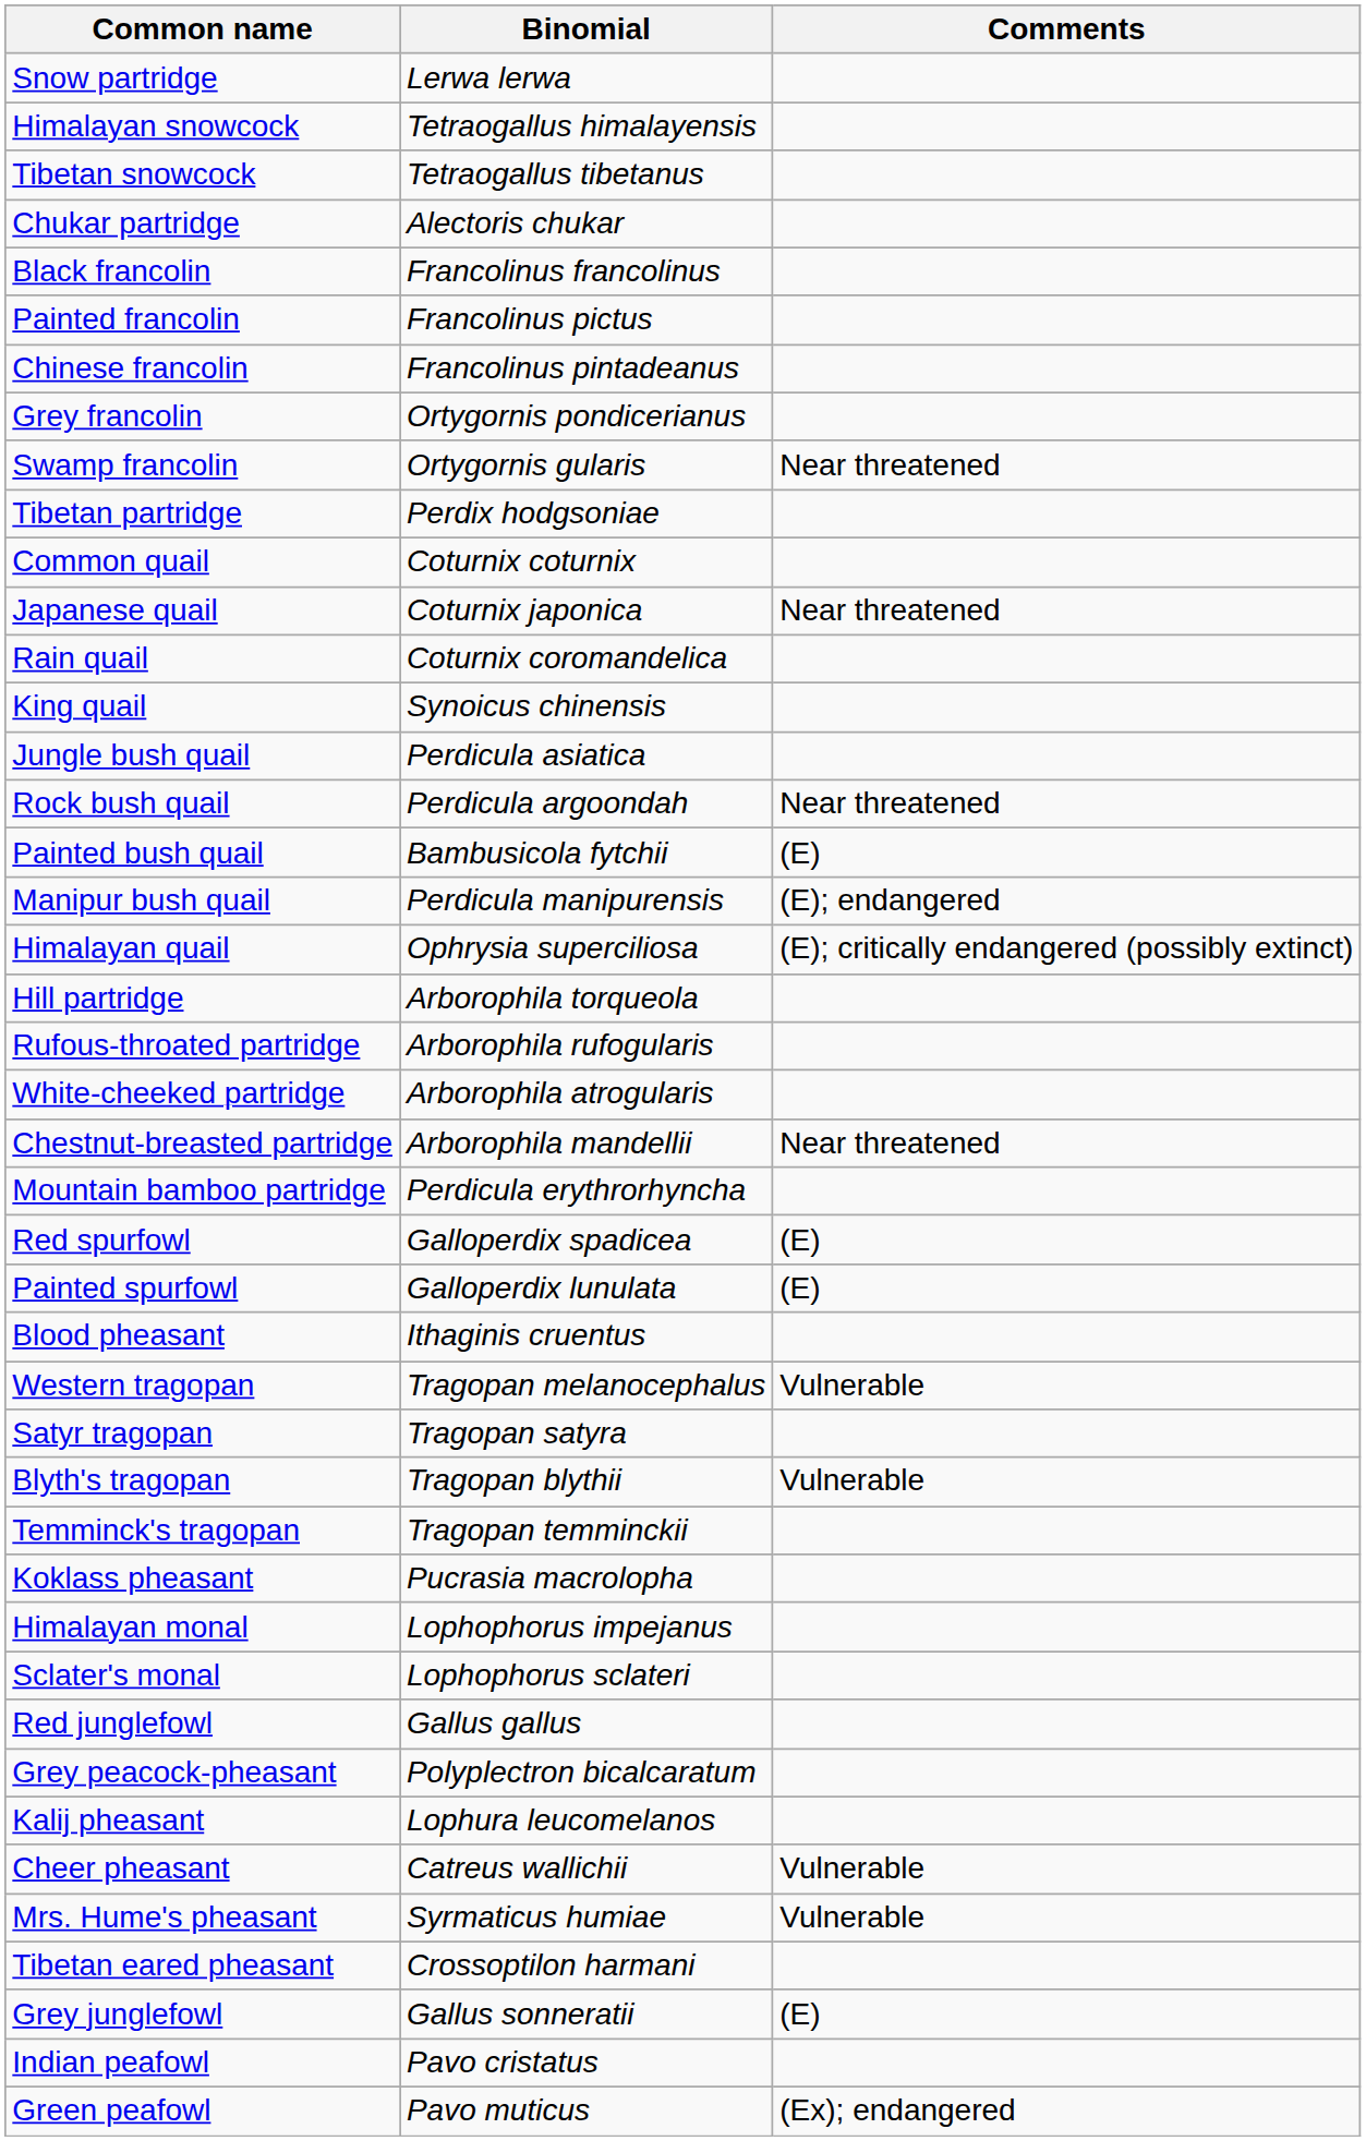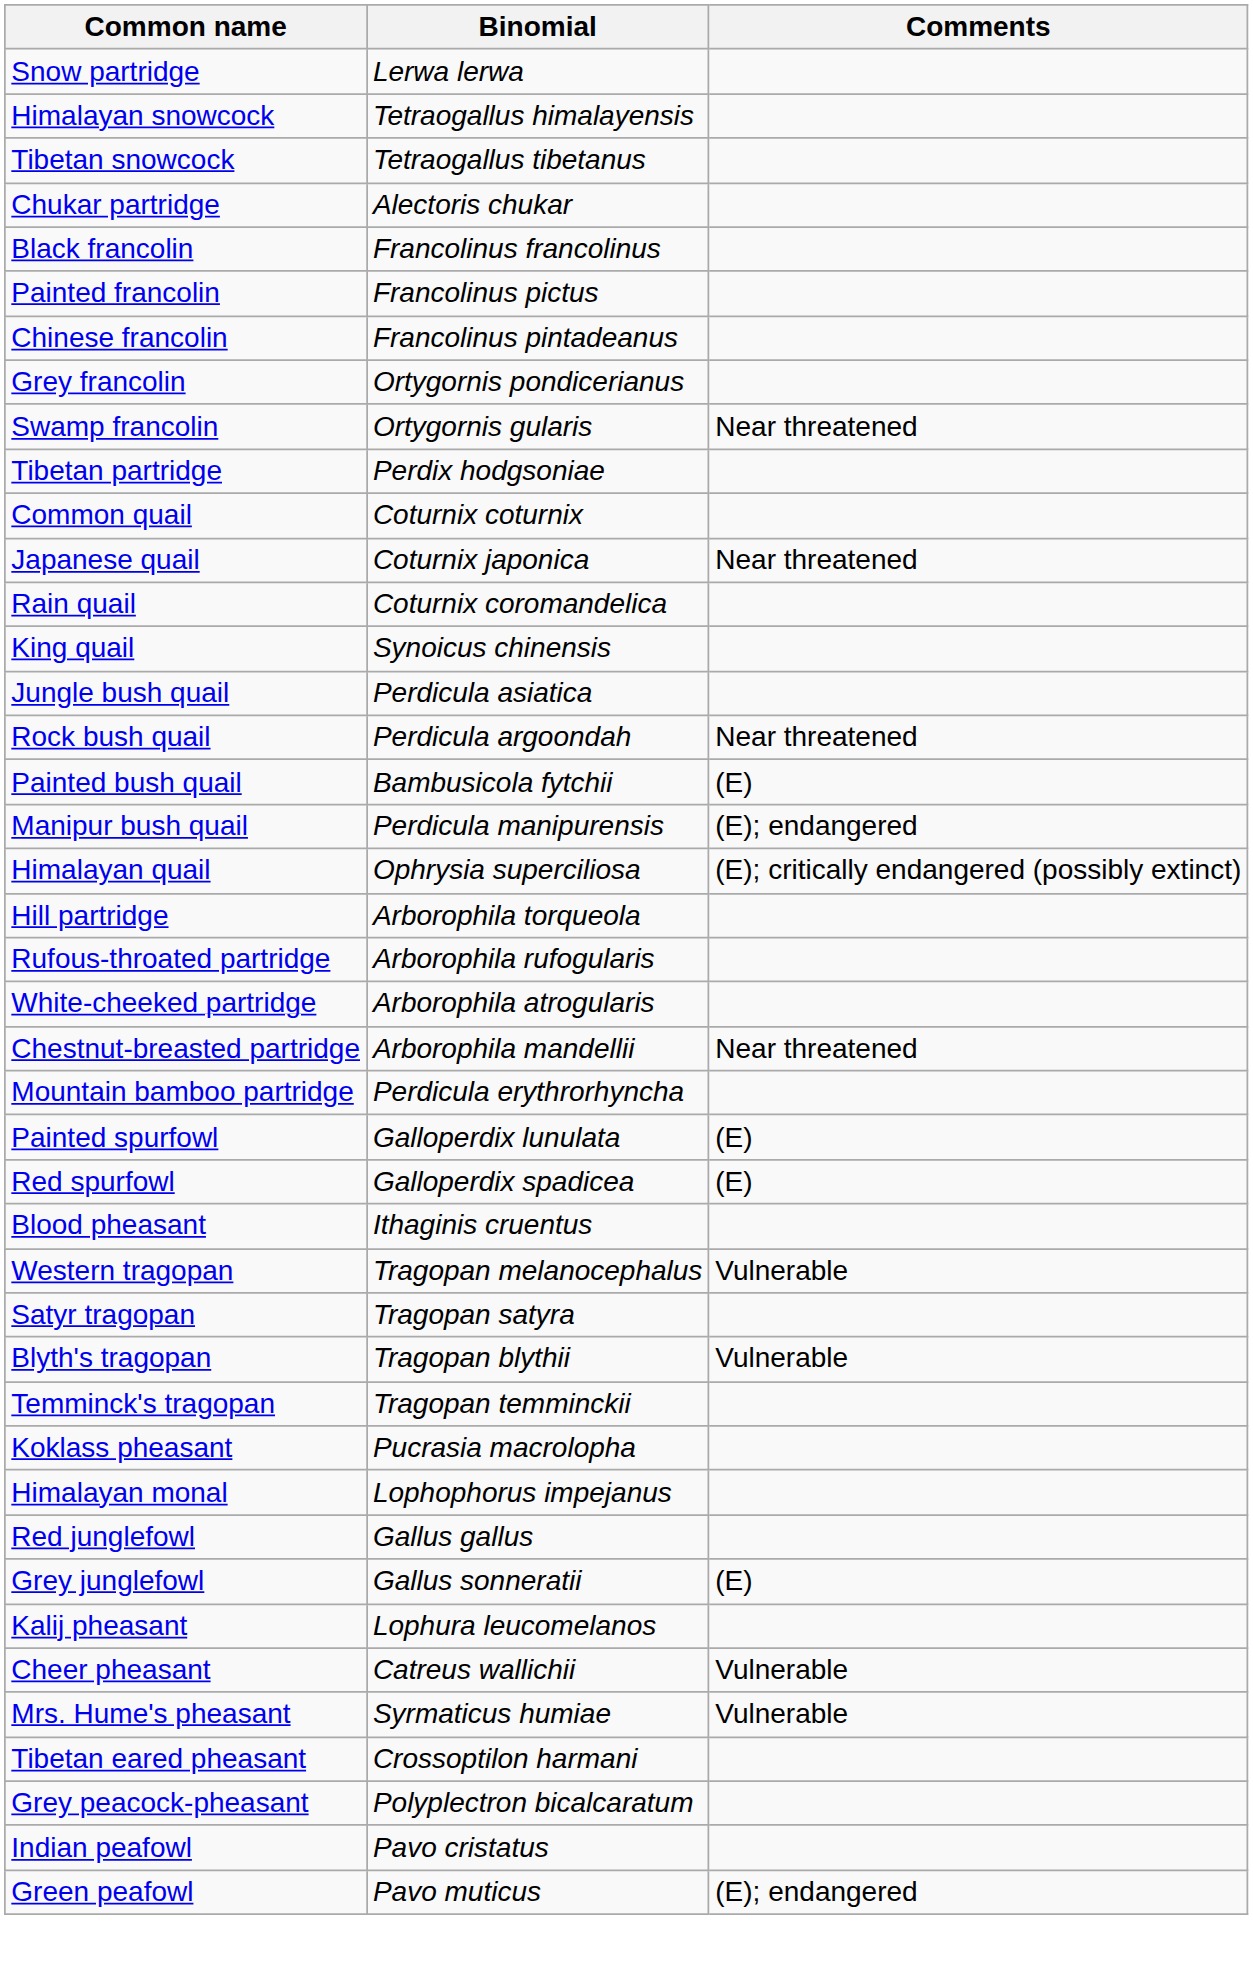 <table class="wikitable">
 <tr>
 <th>Common name</th>
 <th>Binomial</th>
 <th>Comments</th>
 </tr>
 <tr>
 <td><a href='#'>Snow partridge</a></td>
 <td><em>Lerwa lerwa</em></td>
 <td></td>
 </tr>
 <tr>
 <td><a href='#'>Himalayan snowcock</a></td>
 <td><em>Tetraogallus himalayensis</em></td>
 <td></td>
 </tr>
 <tr>
 <td><a href='#'>Tibetan snowcock</a></td>
 <td><em>Tetraogallus tibetanus</em></td>
 <td></td>
 </tr>
 <tr>
 <td><a href='#'>Chukar partridge</a></td>
 <td><em>Alectoris chukar</em></td>
 <td></td>
 </tr>
 <tr>
 <td><a href='#'>Black francolin</a></td>
 <td><em>Francolinus francolinus</em></td>
 <td></td>
 </tr>
 <tr>
 <td><a href='#'>Painted francolin</a></td>
 <td><em>Francolinus pictus</em></td>
 <td></td>
 </tr>
 <tr>
 <td><a href='#'>Chinese francolin</a></td>
 <td><em>Francolinus pintadeanus</em></td>
 <td></td>
 </tr>
 <tr>
 <td><a href='#'>Grey francolin</a></td>
 <td><em>Ortygornis pondicerianus</em></td>
 <td></td>
 </tr>
 <tr>
 <td><a href='#'>Swamp francolin</a></td>
 <td><em>Ortygornis gularis</em></td>
 <td>Near threatened</td>
 </tr>
 <tr>
 <td><a href='#'>Tibetan partridge</a></td>
 <td><em>Perdix hodgsoniae</em></td>
 <td></td>
 </tr>
 <tr>
 <td><a href='#'>Common quail</a></td>
 <td><em>Coturnix coturnix</em></td>
 <td></td>
 </tr>
 <tr>
 <td><a href='#'>Japanese quail</a></td>
 <td><em>Coturnix japonica</em></td>
 <td>Near threatened</td>
 </tr>
 <tr>
 <td><a href='#'>Rain quail</a></td>
 <td><em>Coturnix coromandelica</em></td>
 <td></td>
 </tr>
 <tr>
 <td><a href='#'>King quail</a></td>
 <td><em>Synoicus chinensis</em></td>
 <td></td>
 </tr>
 <tr>
 <td><a href='#'>Jungle bush quail</a></td>
 <td><em>Perdicula asiatica</em></td>
 <td></td>
 </tr>
 <tr>
 <td><a href='#'>Rock bush quail</a></td>
 <td><em>Perdicula argoondah</em></td>
 <td>Near threatened</td>
 </tr>
 <tr>
 <td><a href='#'>Painted bush quail</a></td>
 <td><em>Bambusicola fytchii</em></td>
 <td>(E)</td>
 </tr>
 <tr>
 <td><a href='#'>Manipur bush quail</a></td>
 <td><em>Perdicula manipurensis</em></td>
 <td>(E); endangered</td>
 </tr>
 <tr>
 <td><a href='#'>Himalayan quail</a></td>
 <td><em>Ophrysia superciliosa</em></td>
 <td>(E); critically endangered (possibly extinct)</td>
 </tr>
 <tr>
 <td><a href='#'>Hill partridge</a></td>
 <td><em>Arborophila torqueola</em></td>
 <td></td>
 </tr>
 <tr>
 <td><a href='#'>Rufous-throated partridge</a></td>
 <td><em>Arborophila rufogularis</em></td>
 <td></td>
 </tr>
 <tr>
 <td><a href='#'>White-cheeked partridge</a></td>
 <td><em>Arborophila atrogularis</em></td>
 <td></td>
 </tr>
 <tr>
 <td><a href='#'>Chestnut-breasted partridge</a></td>
 <td><em>Arborophila mandellii</em></td>
 <td>Near threatened</td>
 </tr>
 <tr>
 <td><a href='#'>Mountain bamboo partridge</a></td>
 <td><em>Perdicula erythrorhyncha</em></td>
 <td></td>
 </tr>
 <tr>
-<td><a href='#'>Red spurfowl</a></td>
-<td><em>Galloperdix spadicea</em></td>
+<td><a href='#'>Painted spurfowl</a></td>
+<td><em>Galloperdix lunulata</em></td>
 <td>(E)</td>
 </tr>
 <tr>
-<td><a href='#'>Painted spurfowl</a></td>
-<td><em>Galloperdix lunulata</em></td>
+<td><a href='#'>Red spurfowl</a></td>
+<td><em>Galloperdix spadicea</em></td>
 <td>(E)</td>
 </tr>
 <tr>
 <td><a href='#'>Blood pheasant</a></td>
 <td><em>Ithaginis cruentus</em></td>
 <td></td>
 </tr>
 <tr>
 <td><a href='#'>Western tragopan</a></td>
 <td><em>Tragopan melanocephalus</em></td>
 <td>Vulnerable</td>
 </tr>
 <tr>
 <td><a href='#'>Satyr tragopan</a></td>
 <td><em>Tragopan satyra</em></td>
 <td></td>
 </tr>
 <tr>
 <td><a href='#'>Blyth's tragopan</a></td>
 <td><em>Tragopan blythii</em></td>
 <td>Vulnerable</td>
 </tr>
 <tr>
 <td><a href='#'>Temminck's tragopan</a></td>
 <td><em>Tragopan temminckii</em></td>
 <td></td>
 </tr>
 <tr>
 <td><a href='#'>Koklass pheasant</a></td>
 <td><em>Pucrasia macrolopha</em></td>
 <td></td>
 </tr>
 <tr>
 <td><a href='#'>Himalayan monal</a></td>
 <td><em>Lophophorus impejanus</em></td>
 <td></td>
 </tr>
 <tr>
-<td><a href='#'>Sclater's monal</a></td>
-<td><em>Lophophorus sclateri</em></td>
-<td></td>
-</tr>
-<tr>
 <td><a href='#'>Red junglefowl</a></td>
 <td><em>Gallus gallus</em></td>
 <td></td>
 </tr>
 <tr>
-<td><a href='#'>Grey peacock-pheasant</a></td>
-<td><em>Polyplectron bicalcaratum</em></td>
-<td></td>
+<td><a href='#'>Grey junglefowl</a></td>
+<td><em>Gallus sonneratii</em></td>
+<td>(E)</td>
 </tr>
 <tr>
 <td><a href='#'>Kalij pheasant</a></td>
 <td><em>Lophura leucomelanos</em></td>
 <td></td>
 </tr>
 <tr>
 <td><a href='#'>Cheer pheasant</a></td>
 <td><em>Catreus wallichii</em></td>
 <td>Vulnerable</td>
 </tr>
 <tr>
 <td><a href='#'>Mrs. Hume's pheasant</a></td>
 <td><em>Syrmaticus humiae</em></td>
 <td>Vulnerable</td>
 </tr>
 <tr>
 <td><a href='#'>Tibetan eared pheasant</a></td>
 <td><em>Crossoptilon harmani</em></td>
 <td></td>
 </tr>
 <tr>
-<td><a href='#'>Grey junglefowl</a></td>
-<td><em>Gallus sonneratii</em></td>
-<td>(E)</td>
+<td><a href='#'>Grey peacock-pheasant</a></td>
+<td><em>Polyplectron bicalcaratum</em></td>
+<td></td>
 </tr>
 <tr>
 <td><a href='#'>Indian peafowl</a></td>
 <td><em>Pavo cristatus</em></td>
 <td></td>
 </tr>
 <tr>
 <td><a href='#'>Green peafowl</a></td>
 <td><em>Pavo muticus</em></td>
-<td>(Ex); endangered</td>
+<td>(E); endangered</td>
 </tr>
 </table>
